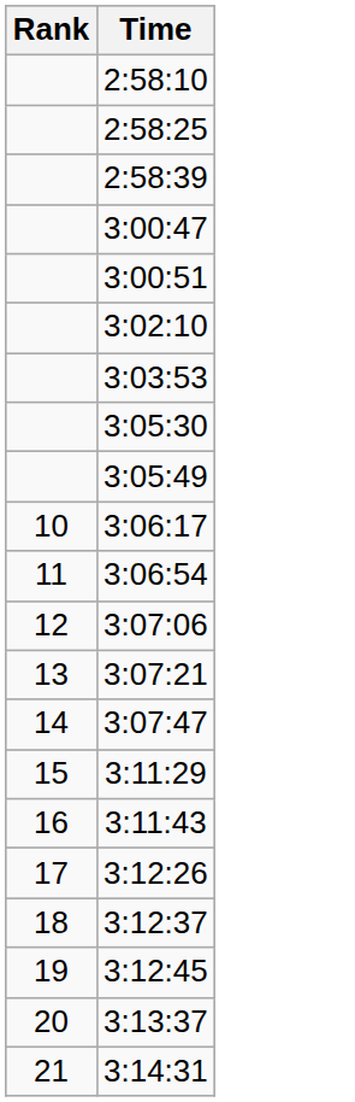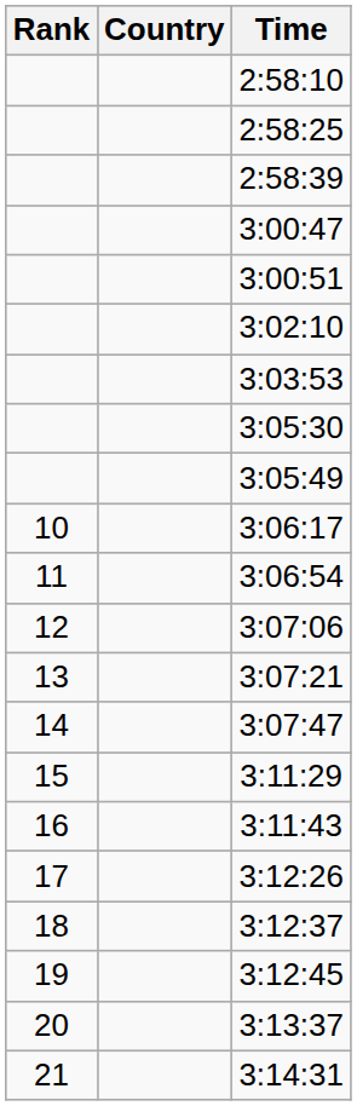 <table class="wikitable sortable"  style="text-align:center;">
 <tr>
 <th>Rank</th>
+<th>Country</th>
 <th>Time</th>
 </tr>
 <tr>
 <td></td>
+<td align=left></td>
 <td>2:58:10</td>
 </tr>
 <tr>
 <td></td>
+<td align=left></td>
 <td>2:58:25</td>
 </tr>
 <tr>
 <td></td>
+<td align=left></td>
 <td>2:58:39</td>
 </tr>
 <tr>
 <td></td>
+<td align=left></td>
 <td>3:00:47</td>
 </tr>
 <tr>
 <td></td>
+<td align=left></td>
 <td>3:00:51</td>
 </tr>
 <tr>
 <td></td>
+<td align=left></td>
 <td>3:02:10</td>
 </tr>
 <tr>
 <td></td>
+<td align=left></td>
 <td>3:03:53</td>
 </tr>
 <tr>
 <td></td>
+<td align=left></td>
 <td>3:05:30</td>
 </tr>
 <tr>
 <td></td>
+<td align=left></td>
 <td>3:05:49</td>
 </tr>
 <tr>
 <td>10</td>
+<td align=left></td>
 <td>3:06:17</td>
 </tr>
 <tr>
 <td>11</td>
+<td align=left></td>
 <td>3:06:54</td>
 </tr>
 <tr>
 <td>12</td>
+<td align=left></td>
 <td>3:07:06</td>
 </tr>
 <tr>
 <td>13</td>
+<td align=left></td>
 <td>3:07:21</td>
 </tr>
 <tr>
 <td>14</td>
+<td align=left></td>
 <td>3:07:47</td>
 </tr>
 <tr>
 <td>15</td>
+<td align=left></td>
 <td>3:11:29</td>
 </tr>
 <tr>
 <td>16</td>
+<td align=left></td>
 <td>3:11:43</td>
 </tr>
 <tr>
 <td>17</td>
+<td align=left></td>
 <td>3:12:26</td>
 </tr>
 <tr>
 <td>18</td>
+<td align=left></td>
 <td>3:12:37</td>
 </tr>
 <tr>
 <td>19</td>
+<td align=left></td>
 <td>3:12:45</td>
 </tr>
 <tr>
 <td>20</td>
+<td align=left></td>
 <td>3:13:37</td>
 </tr>
 <tr>
 <td>21</td>
+<td align=left></td>
 <td>3:14:31</td>
 </tr>
 </table>
